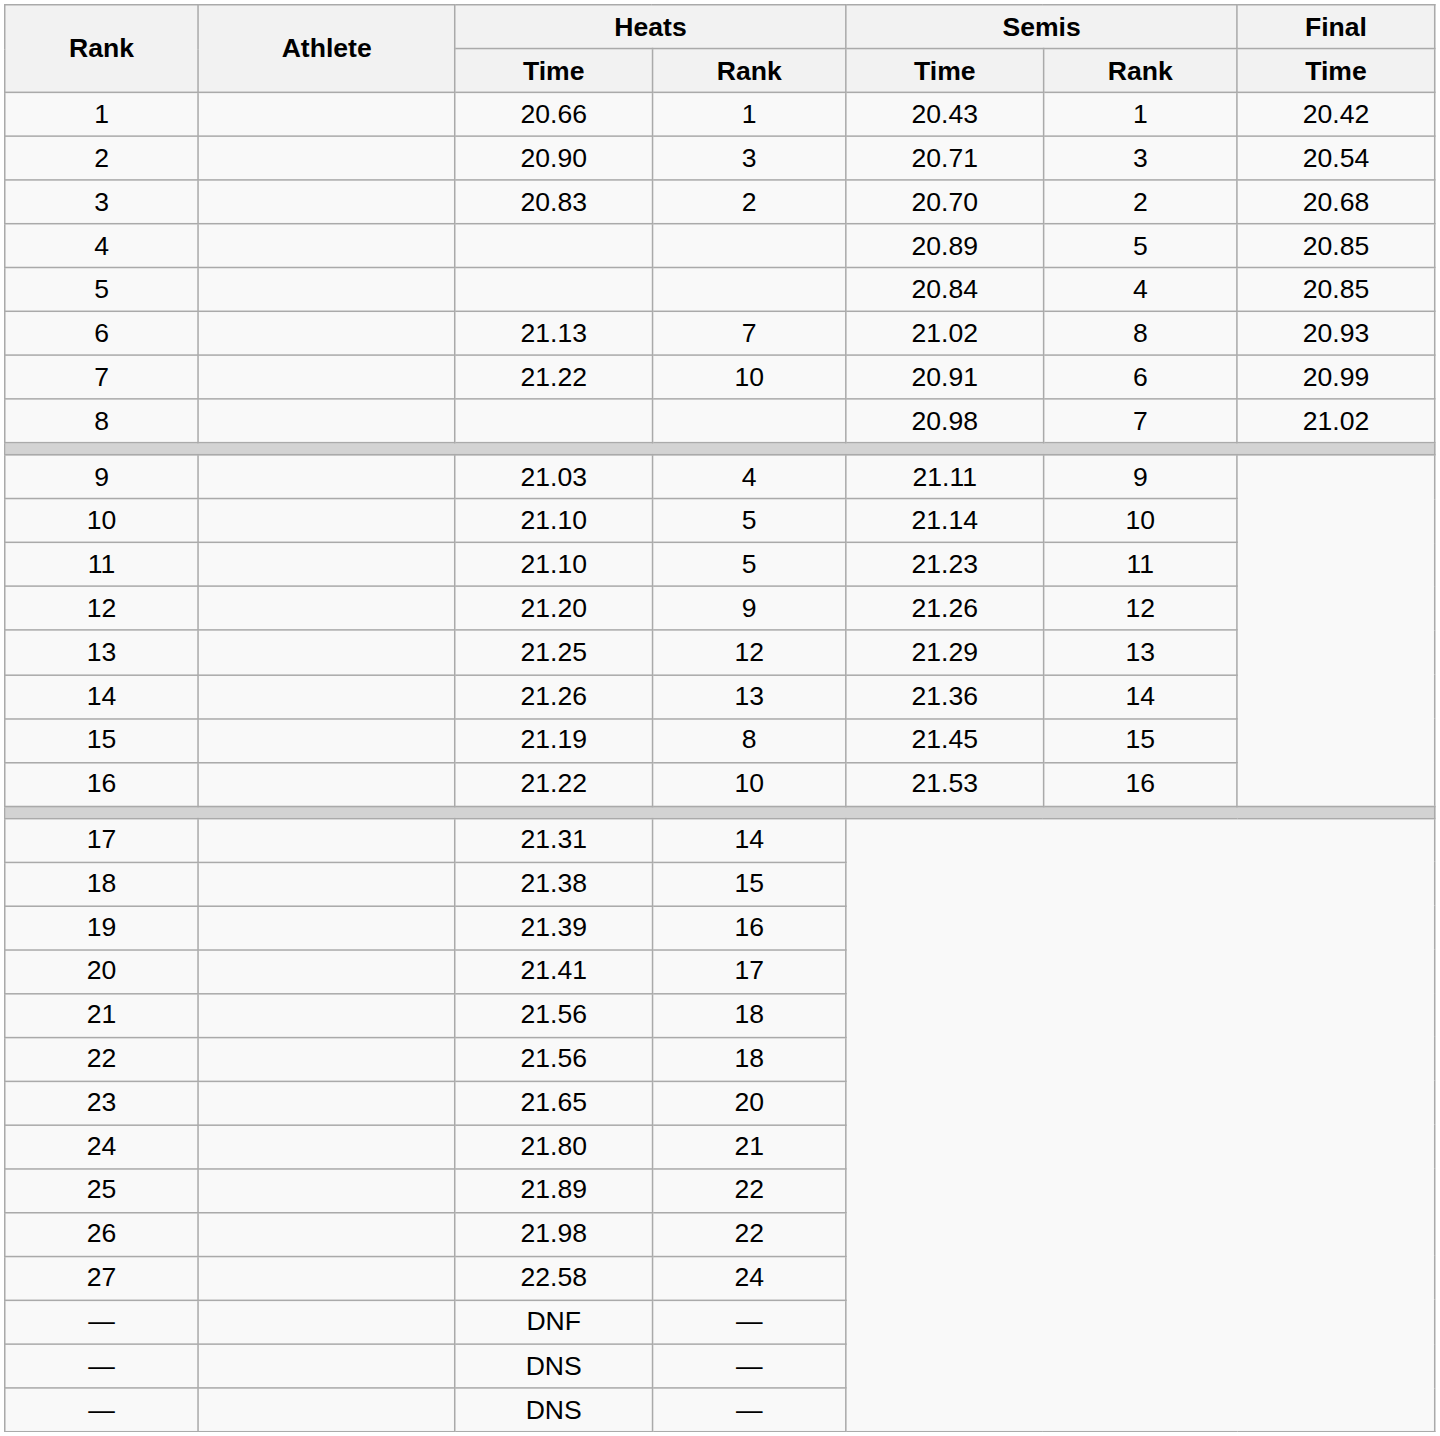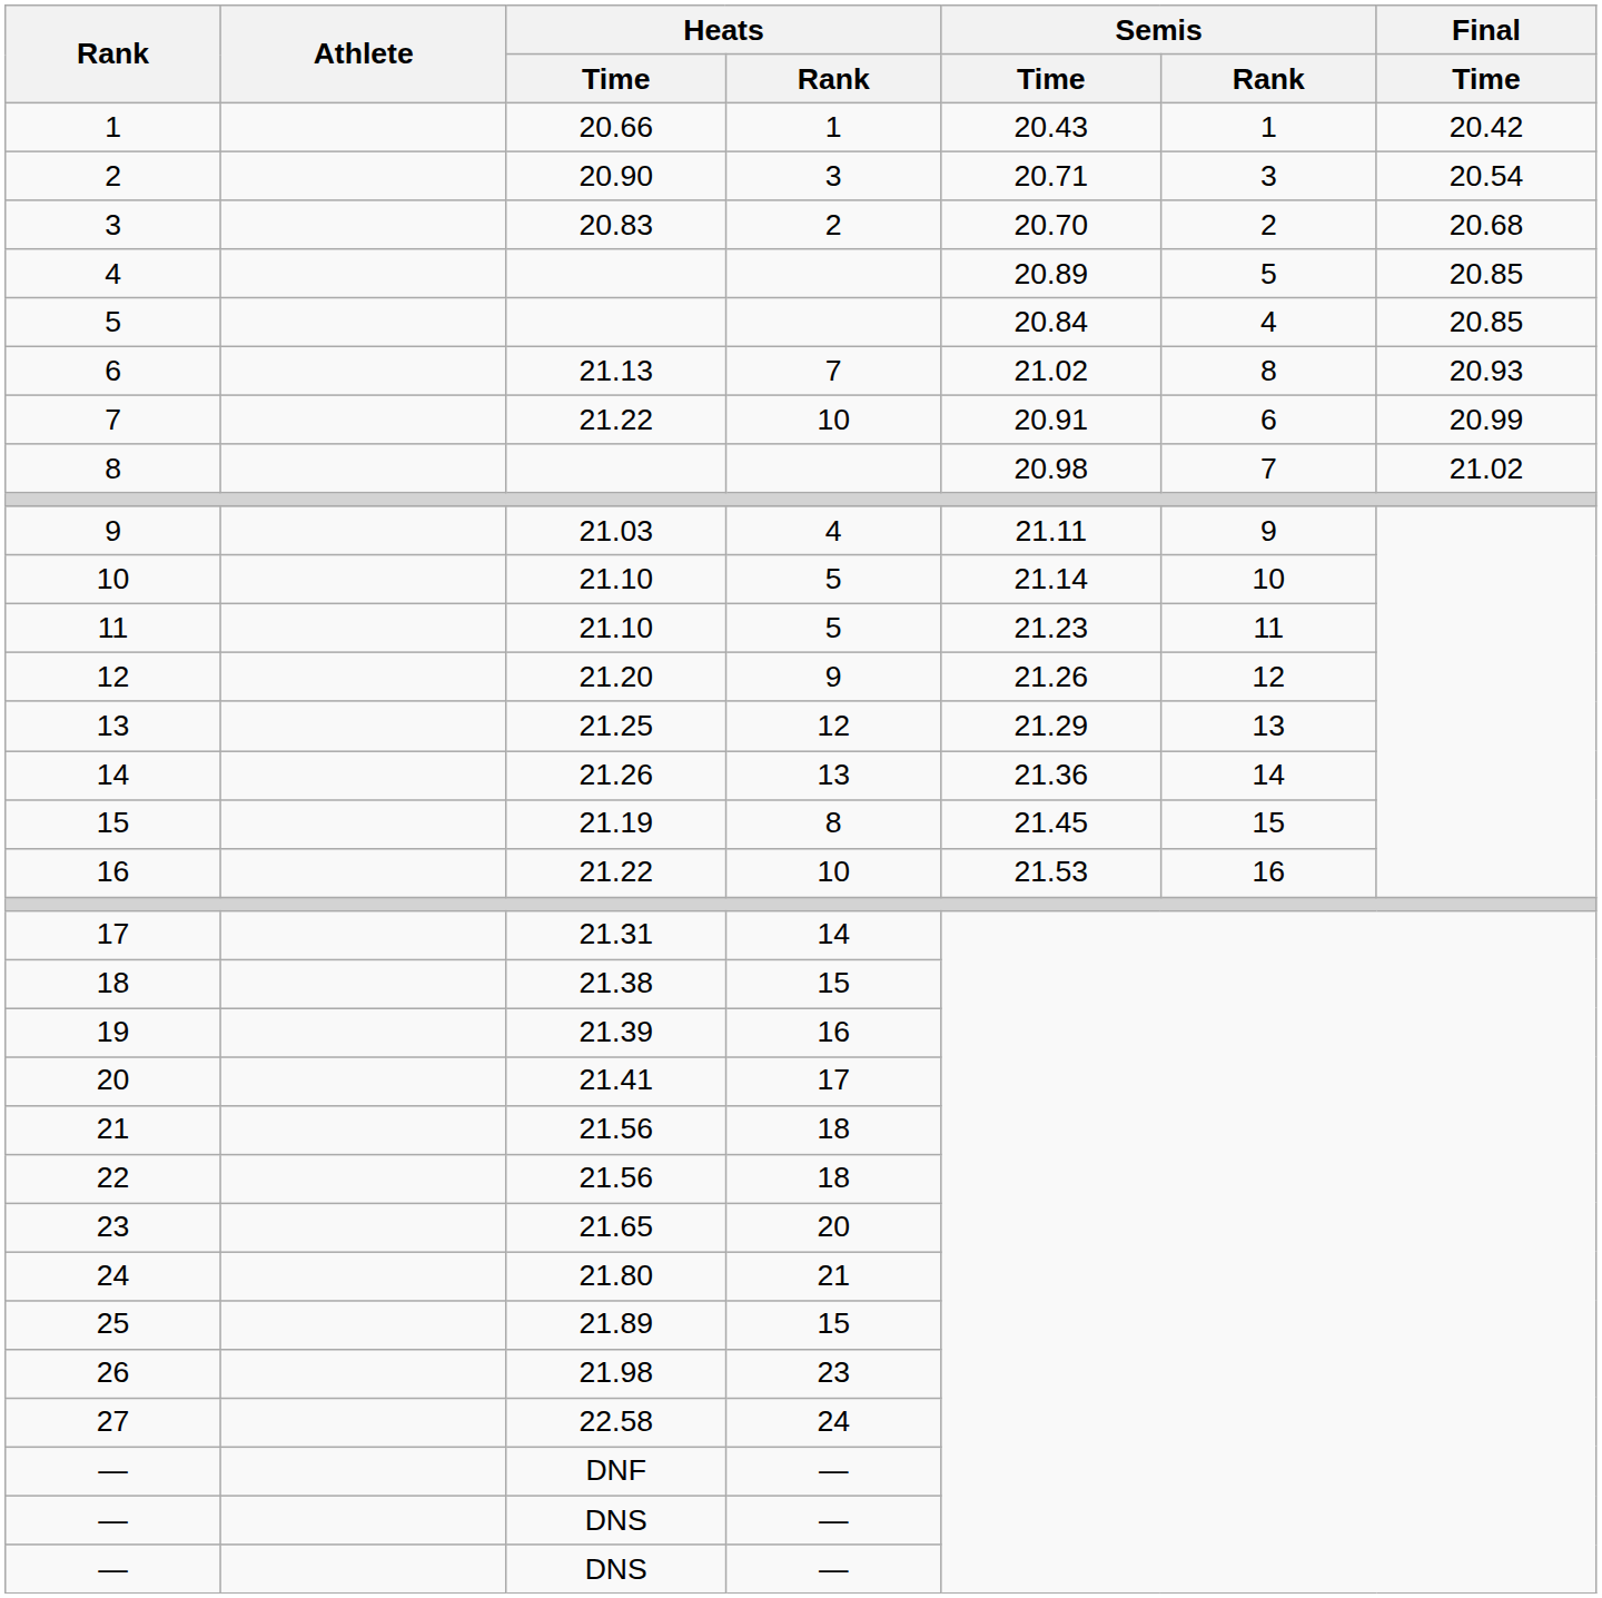 <table class="wikitable" style=" text-align:center; font-size:110%;" width="75%">
 <tr>
 <th rowspan="2">Rank</th>
 <th rowspan="2">Athlete</th>
 <th colspan="2">Heats</th>
 <th colspan="2">Semis</th>
 <th>Final</th>
 </tr>
 <tr>
 <th>Time</th>
 <th>Rank</th>
 <th>Time</th>
 <th>Rank</th>
 <th>Time</th>
 </tr>
 <tr>
 <td>1</td>
 <td align=left></td>
 <td>20.66</td>
 <td>1</td>
 <td>20.43</td>
 <td>1</td>
 <td>20.42</td>
 </tr>
 <tr>
 <td>2</td>
 <td align=left></td>
 <td>20.90</td>
 <td>3</td>
 <td>20.71</td>
 <td>3</td>
 <td>20.54</td>
 </tr>
 <tr>
 <td>3</td>
 <td align=left></td>
 <td>20.83</td>
 <td>2</td>
 <td>20.70</td>
 <td>2</td>
 <td>20.68</td>
 </tr>
 <tr>
 <td>4</td>
 <td align=left></td>
 <td></td>
 <td></td>
 <td>20.89</td>
 <td>5</td>
 <td>20.85</td>
 </tr>
 <tr>
 <td>5</td>
 <td align=left></td>
 <td></td>
 <td></td>
 <td>20.84</td>
 <td>4</td>
 <td>20.85</td>
 </tr>
 <tr>
 <td>6</td>
 <td align=left></td>
 <td>21.13</td>
 <td>7</td>
 <td>21.02</td>
 <td>8</td>
 <td>20.93</td>
 </tr>
 <tr>
 <td>7</td>
 <td align=left></td>
 <td>21.22</td>
 <td>10</td>
 <td>20.91</td>
 <td>6</td>
 <td>20.99</td>
 </tr>
 <tr>
 <td>8</td>
 <td align=left></td>
 <td></td>
 <td></td>
 <td>20.98</td>
 <td>7</td>
 <td>21.02</td>
 </tr>
 <tr>
 <td colspan=7 bgcolor=lightgray></td>
 </tr>
 <tr>
 <td>9</td>
 <td align=left></td>
 <td>21.03</td>
 <td>4</td>
 <td>21.11</td>
 <td>9</td>
 </tr>
 <tr>
 <td>10</td>
 <td align=left></td>
 <td>21.10</td>
 <td>5</td>
 <td>21.14</td>
 <td>10</td>
 </tr>
 <tr>
 <td>11</td>
 <td align=left></td>
 <td>21.10</td>
 <td>5</td>
 <td>21.23</td>
 <td>11</td>
 </tr>
 <tr>
 <td>12</td>
 <td align=left></td>
 <td>21.20</td>
 <td>9</td>
 <td>21.26</td>
 <td>12</td>
 </tr>
 <tr>
 <td>13</td>
 <td align=left></td>
 <td>21.25</td>
 <td>12</td>
 <td>21.29</td>
 <td>13</td>
 </tr>
 <tr>
 <td>14</td>
 <td align=left></td>
 <td>21.26</td>
 <td>13</td>
 <td>21.36</td>
 <td>14</td>
 </tr>
 <tr>
 <td>15</td>
 <td align=left></td>
 <td>21.19</td>
 <td>8</td>
 <td>21.45</td>
 <td>15</td>
 </tr>
 <tr>
 <td>16</td>
 <td align=left></td>
 <td>21.22</td>
 <td>10</td>
 <td>21.53</td>
 <td>16</td>
 </tr>
 <tr>
 <td colspan=7 bgcolor=lightgray></td>
 </tr>
 <tr>
 <td>17</td>
 <td align=left></td>
 <td>21.31</td>
 <td>14</td>
 </tr>
 <tr>
 <td>18</td>
 <td align=left></td>
 <td>21.38</td>
 <td>15</td>
 </tr>
 <tr>
 <td>19</td>
 <td align=left></td>
 <td>21.39</td>
 <td>16</td>
 </tr>
 <tr>
 <td>20</td>
 <td align=left></td>
 <td>21.41</td>
 <td>17</td>
 </tr>
 <tr>
 <td>21</td>
 <td align=left></td>
 <td>21.56</td>
 <td>18</td>
 </tr>
 <tr>
 <td>22</td>
 <td align=left></td>
 <td>21.56</td>
 <td>18</td>
 </tr>
 <tr>
 <td>23</td>
 <td align=left></td>
 <td>21.65</td>
 <td>20</td>
 </tr>
 <tr>
 <td>24</td>
 <td align=left></td>
 <td>21.80</td>
 <td>21</td>
 </tr>
 <tr>
 <td>25</td>
 <td align=left></td>
 <td>21.89</td>
-<td>22</td>
+<td>15</td>
 </tr>
 <tr>
 <td>26</td>
 <td align=left></td>
 <td>21.98</td>
-<td>22</td>
+<td>23</td>
 </tr>
 <tr>
 <td>27</td>
 <td align=left></td>
 <td>22.58</td>
 <td>24</td>
 </tr>
 <tr>
 <td>—</td>
 <td align=left></td>
 <td>DNF</td>
 <td>—</td>
 </tr>
 <tr>
 <td>—</td>
 <td align=left></td>
 <td>DNS</td>
 <td>—</td>
 </tr>
 <tr>
 <td>—</td>
 <td align=left></td>
 <td>DNS</td>
 <td>—</td>
 </tr>
 </table>
